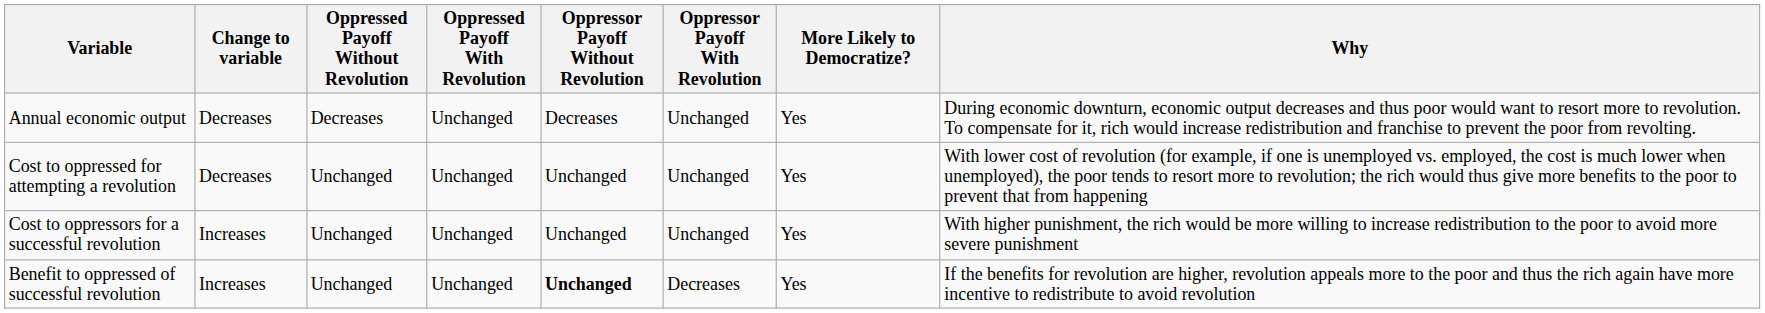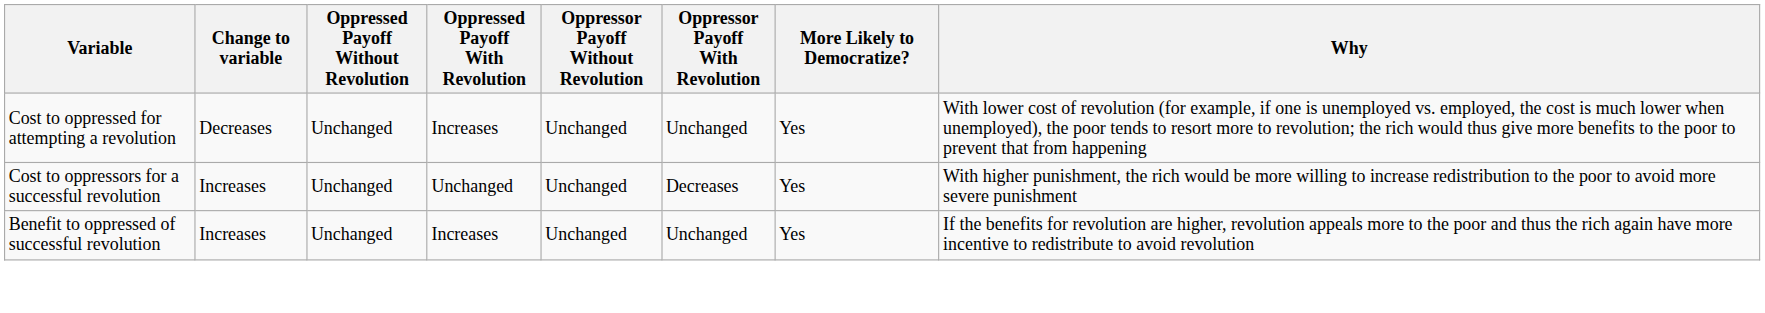 <table class="wikitable">
 <tr>
 <th>Variable</th>
 <th>Change to variable</th>
 <th>Oppressed Payoff<br>Without Revolution</th>
 <th>Oppressed Payoff<br>With Revolution</th>
 <th>Oppressor Payoff<br>Without Revolution</th>
 <th>Oppressor Payoff<br>With Revolution</th>
 <th>More Likely to Democratize?</th>
 <th>Why</th>
 </tr>
 <tr>
-<td>Annual economic output</td>
-<td>Decreases</td>
-<td>Decreases</td>
-<td>Unchanged</td>
-<td>Decreases</td>
-<td>Unchanged</td>
-<td>Yes</td>
-<td>During economic downturn, economic output decreases and thus poor would want to resort more to revolution. To compensate for it, rich would increase redistribution and franchise to prevent the poor from revolting.</td>
-</tr>
-<tr>
 <td>Cost to oppressed for attempting a revolution</td>
 <td>Decreases</td>
 <td>Unchanged</td>
-<td>Unchanged</td>
+<td>Increases</td>
 <td>Unchanged</td>
 <td>Unchanged</td>
 <td>Yes</td>
 <td>With lower cost of revolution (for example, if one is unemployed vs. employed, the cost is much lower when unemployed), the poor tends to resort more to revolution; the rich would thus give more benefits to the poor to prevent that from happening</td>
 </tr>
 <tr>
 <td>Cost to oppressors for a successful revolution</td>
 <td>Increases</td>
 <td>Unchanged</td>
 <td>Unchanged</td>
 <td>Unchanged</td>
-<td>Unchanged</td>
+<td>Decreases</td>
 <td>Yes</td>
 <td>With higher punishment, the rich would be more willing to increase redistribution to the poor to avoid more severe punishment</td>
 </tr>
 <tr>
 <td>Benefit to oppressed of successful revolution</td>
 <td>Increases</td>
 <td>Unchanged</td>
+<td>Increases</td>
 <td>Unchanged</td>
-<td><strong>Unchanged</strong></td>
-<td>Decreases</td>
+<td>Unchanged</td>
 <td>Yes</td>
 <td>If the benefits for revolution are higher, revolution appeals more to the poor and thus the rich again have more incentive to redistribute to avoid revolution</td>
 </tr>
 </table>
